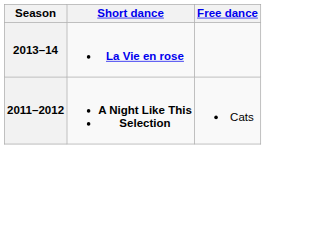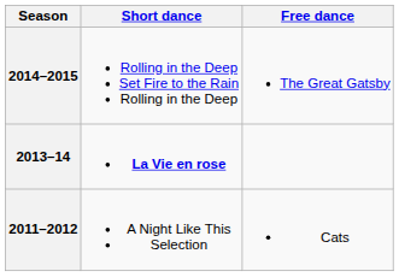 <table class=wikitable style=text-align:center>
 <tr>
 <th>Season</th>
 <th><a href='#'>Short dance</a></th>
 <th><a href='#'>Free dance</a></th>
+</tr>
+<tr>
+<th>2014–2015 <br> </th>
+<td><br><ul><li> <a href='#'>Rolling in the Deep</a> <br></li><li> <a href='#'>Set Fire to the Rain</a> <br></li><li> Rolling in the Deep <br></li></ul></td>
+<td><br><ul><li><a href='#'>The Great Gatsby</a></li></ul></td>
 </tr>
 <tr>
 <th>2013–14</th>
 <td><strong><br><ul><li> <a href='#'>La Vie en rose</a></li></ul></strong></td>
 <td></td>
 </tr>
 <tr>
 <th>2011–2012 <br> </th>
-<td><strong><br><ul><li> A Night Like This <br></li><li> Selection <br></li></ul></strong></td>
+<td><br><ul><li> A Night Like This <br></li><li> Selection <br></li></ul></td>
 <td><br><ul><li>Cats <br></li></ul></td>
 </tr>
 </table>
